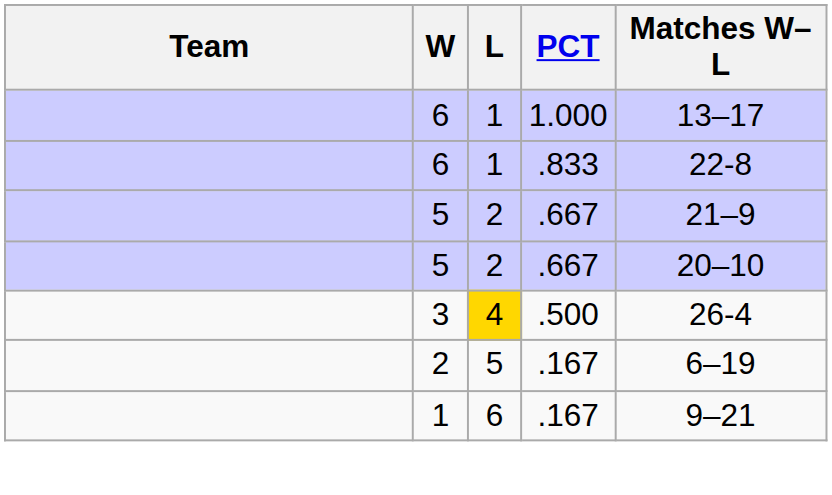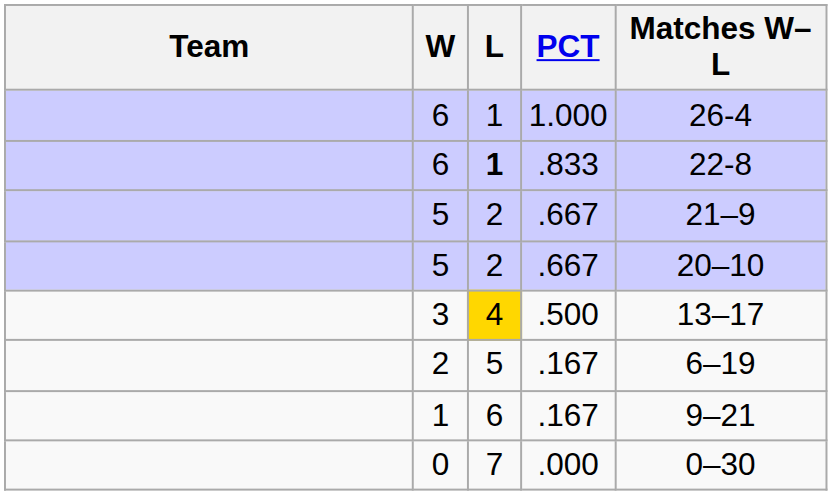 <table class="wikitable" style="text-align:center;">
 <tr>
 <th width=200px>Team</th>
 <th width=20px>W</th>
 <th width=20px>L</th>
 <th width=30px><a href='#'>PCT</a></th>
 <th width=100px>Matches W–L</th>
 </tr>
 <tr bgcolor=#CCCCFF>
 <td align=left></td>
 <td>6</td>
 <td>1</td>
 <td>1.000</td>
-<td>13–17</td>
+<td>26-4</td>
 </tr>
 <tr bgcolor=#CCCCFF>
 <td align=left></td>
 <td>6</td>
-<td>1</td>
+<td><strong>1</strong></td>
 <td>.833</td>
 <td>22-8</td>
 </tr>
 <tr bgcolor=#CCCCFF>
 <td align=left></td>
 <td>5</td>
 <td>2</td>
 <td>.667</td>
 <td>21–9</td>
 </tr>
 <tr bgcolor=#CCCCFF>
 <td align=left></td>
 <td>5</td>
 <td>2</td>
 <td>.667</td>
 <td>20–10</td>
 </tr>
 <tr>
 <td align=left></td>
 <td>3</td>
 <td style="background: gold;">4</td>
 <td>.500</td>
-<td>26-4</td>
+<td>13–17</td>
 </tr>
 <tr>
 <td align=left></td>
 <td>2</td>
 <td>5</td>
 <td>.167</td>
 <td>6–19</td>
 </tr>
 <tr>
 <td align=left></td>
 <td>1</td>
 <td>6</td>
 <td>.167</td>
 <td>9–21</td>
 </tr>
+<tr>
+<td align=left></td>
+<td>0</td>
+<td>7</td>
+<td>.000</td>
+<td>0–30</td>
+</tr>
 </table>
